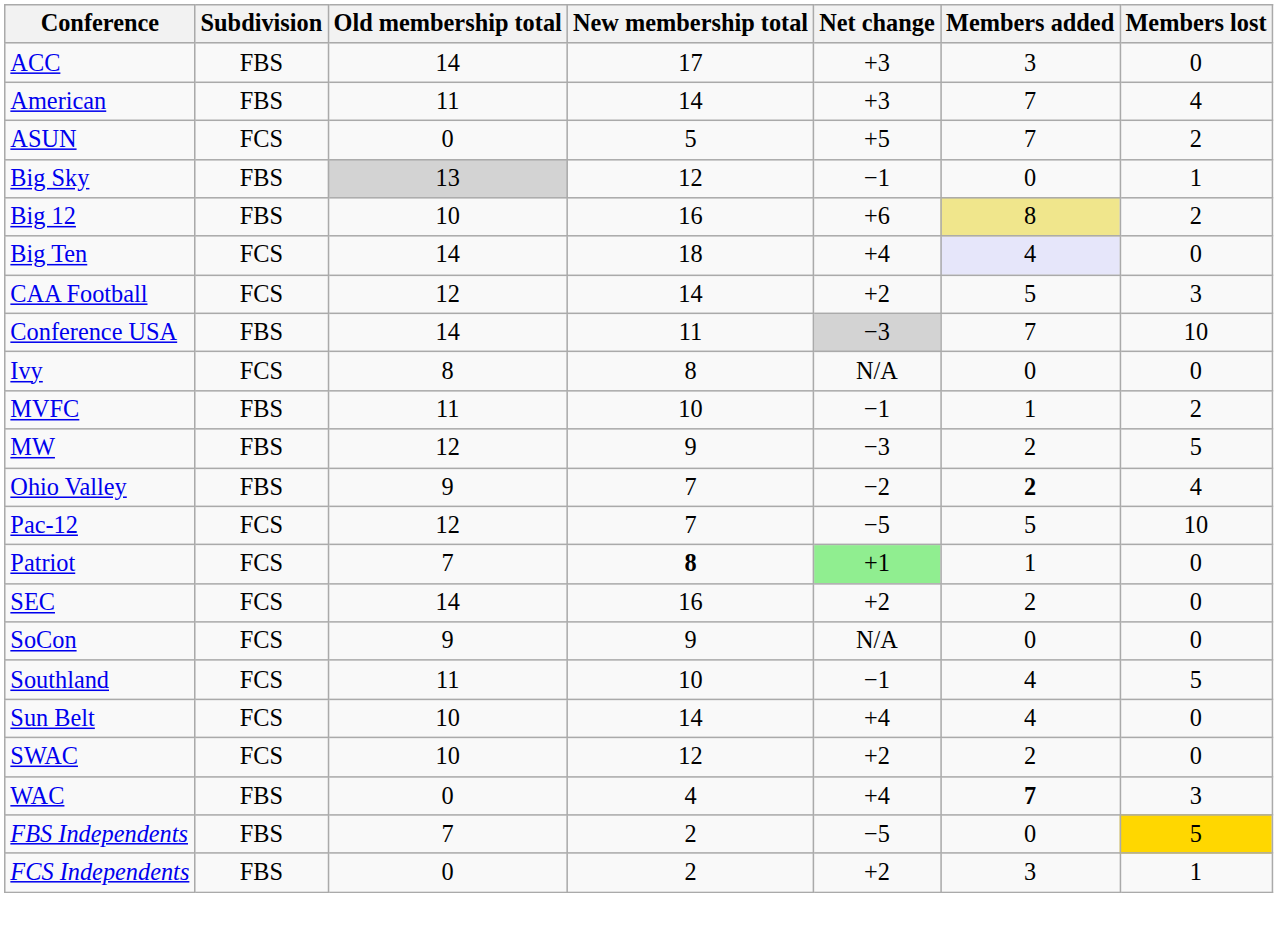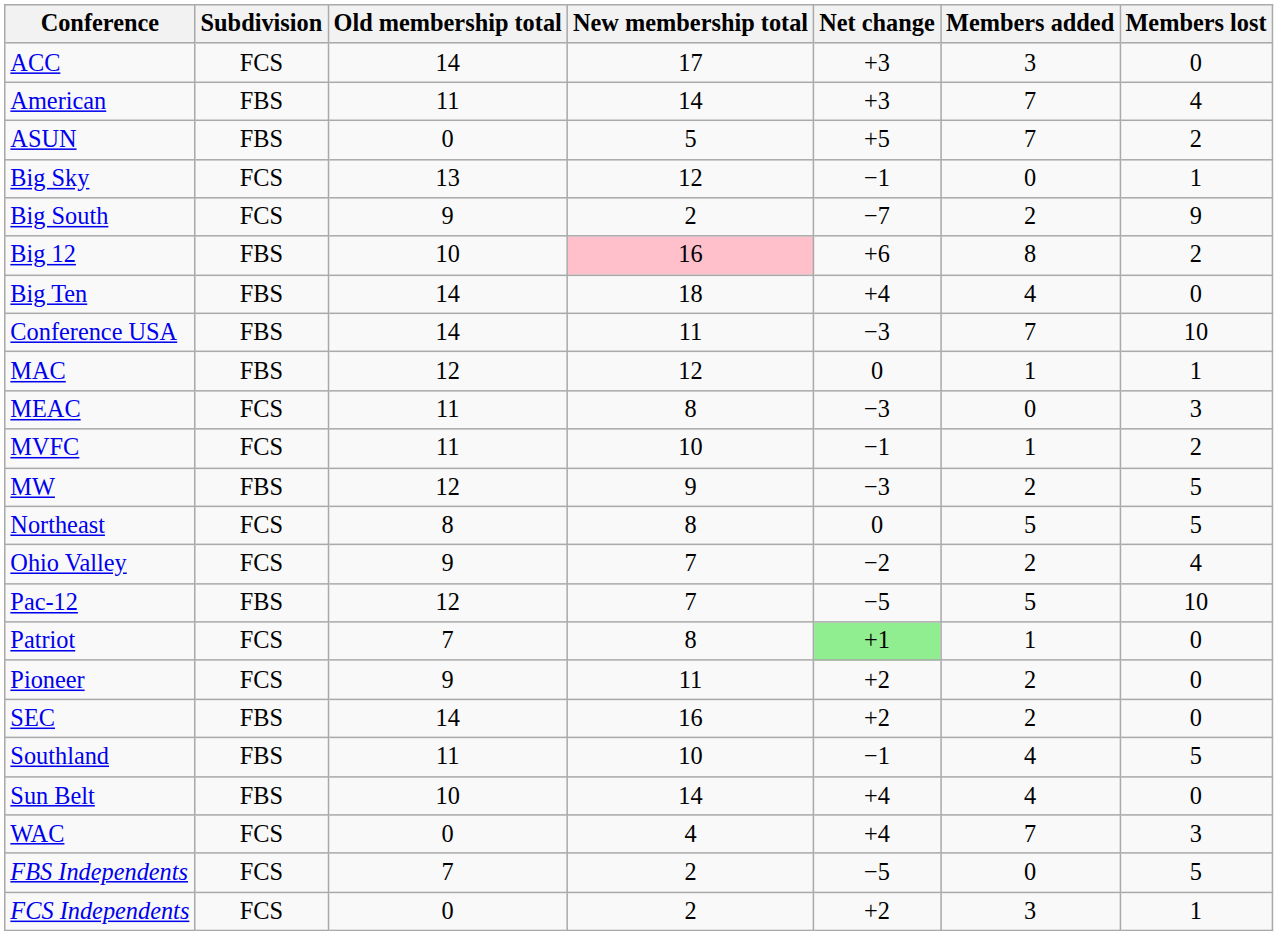 <table class="wikitable sortable" style="text-align: center;">
 <tr>
 <th>Conference</th>
 <th>Subdivision</th>
 <th>Old membership total</th>
 <th>New membership total</th>
 <th>Net change</th>
 <th>Members added</th>
 <th>Members lost</th>
 </tr>
 <tr>
 <td style="text-align: left;"><a href='#'>ACC</a></td>
-<td>FBS</td>
+<td>FCS</td>
 <td>14</td>
 <td>17</td>
 <td>+3</td>
 <td>3</td>
 <td>0</td>
 </tr>
 <tr>
 <td style="text-align: left;"><a href='#'>American</a></td>
 <td>FBS</td>
 <td>11</td>
 <td>14</td>
 <td>+3</td>
 <td>7</td>
 <td>4</td>
 </tr>
 <tr>
 <td style="text-align: left;"><a href='#'>ASUN</a></td>
-<td>FCS</td>
+<td>FBS</td>
 <td>0</td>
 <td>5</td>
 <td>+5</td>
 <td>7</td>
 <td>2</td>
 </tr>
 <tr>
 <td style="text-align: left;"><a href='#'>Big Sky</a></td>
-<td>FBS</td>
-<td style="background: lightgrey;">13</td>
+<td>FCS</td>
+<td>13</td>
 <td>12</td>
 <td>−1</td>
 <td>0</td>
 <td>1</td>
 </tr>
 <tr>
+<td style="text-align: left;"><a href='#'>Big South</a></td>
+<td>FCS</td>
+<td>9</td>
+<td>2</td>
+<td>−7</td>
+<td>2</td>
+<td>9</td>
+</tr>
+<tr>
 <td style="text-align: left;"><a href='#'>Big 12</a></td>
 <td>FBS</td>
 <td>10</td>
-<td>16</td>
+<td style="background: pink;">16</td>
 <td>+6</td>
-<td style="background: khaki;">8</td>
+<td>8</td>
 <td>2</td>
 </tr>
 <tr>
 <td style="text-align: left;"><a href='#'>Big Ten</a></td>
-<td>FCS</td>
+<td>FBS</td>
 <td>14</td>
 <td>18</td>
 <td>+4</td>
-<td style="background: lavender;">4</td>
+<td>4</td>
 <td>0</td>
-</tr>
-<tr>
-<td style="text-align: left;"><a href='#'>CAA Football</a></td>
-<td>FCS</td>
-<td>12</td>
-<td>14</td>
-<td>+2</td>
-<td>5</td>
-<td>3</td>
 </tr>
 <tr>
 <td style="text-align: left;"><a href='#'>Conference USA</a></td>
 <td>FBS</td>
 <td>14</td>
 <td>11</td>
-<td style="background: lightgrey;">−3</td>
+<td>−3</td>
 <td>7</td>
 <td>10</td>
 </tr>
 <tr>
-<td style="text-align: left;"><a href='#'>Ivy</a></td>
+<td style="text-align: left;"><a href='#'>MAC</a></td>
+<td>FBS</td>
+<td>12</td>
+<td>12</td>
+<td>0</td>
+<td>1</td>
+<td>1</td>
+</tr>
+<tr>
+<td style="text-align: left;"><a href='#'>MEAC</a></td>
 <td>FCS</td>
+<td>11</td>
 <td>8</td>
-<td>8</td>
-<td>N/A</td>
+<td>−3</td>
 <td>0</td>
-<td>0</td>
+<td>3</td>
 </tr>
 <tr>
 <td style="text-align: left;"><a href='#'>MVFC</a></td>
-<td>FBS</td>
+<td>FCS</td>
 <td>11</td>
 <td>10</td>
 <td>−1</td>
 <td>1</td>
 <td>2</td>
 </tr>
 <tr>
 <td style="text-align: left;"><a href='#'>MW</a></td>
 <td>FBS</td>
 <td>12</td>
 <td>9</td>
 <td>−3</td>
 <td>2</td>
 <td>5</td>
 </tr>
 <tr>
+<td style="text-align: left;"><a href='#'>Northeast</a></td>
+<td>FCS</td>
+<td>8</td>
+<td>8</td>
+<td>0</td>
+<td>5</td>
+<td>5</td>
+</tr>
+<tr>
 <td style="text-align: left;"><a href='#'>Ohio Valley</a></td>
-<td>FBS</td>
+<td>FCS</td>
 <td>9</td>
 <td>7</td>
 <td>−2</td>
-<td><strong>2</strong></td>
+<td>2</td>
 <td>4</td>
 </tr>
 <tr>
 <td style="text-align: left;"><a href='#'>Pac-12</a></td>
-<td>FCS</td>
+<td>FBS</td>
 <td>12</td>
 <td>7</td>
 <td>−5</td>
 <td>5</td>
 <td>10</td>
 </tr>
 <tr>
 <td style="text-align: left;"><a href='#'>Patriot</a></td>
 <td>FCS</td>
 <td>7</td>
-<td><strong>8</strong></td>
+<td>8</td>
 <td style="background: lightgreen;">+1</td>
 <td>1</td>
 <td>0</td>
 </tr>
 <tr>
+<td style="text-align: left;"><a href='#'>Pioneer</a></td>
+<td>FCS</td>
+<td>9</td>
+<td>11</td>
+<td>+2</td>
+<td>2</td>
+<td>0</td>
+</tr>
+<tr>
 <td style="text-align: left;"><a href='#'>SEC</a></td>
-<td>FCS</td>
+<td>FBS</td>
 <td>14</td>
 <td>16</td>
 <td>+2</td>
 <td>2</td>
 <td>0</td>
 </tr>
 <tr>
-<td style="text-align: left;"><a href='#'>SoCon</a></td>
-<td>FCS</td>
-<td>9</td>
-<td>9</td>
-<td>N/A</td>
-<td>0</td>
-<td>0</td>
-</tr>
-<tr>
 <td style="text-align: left;"><a href='#'>Southland</a></td>
-<td>FCS</td>
+<td>FBS</td>
 <td>11</td>
 <td>10</td>
 <td>−1</td>
 <td>4</td>
 <td>5</td>
 </tr>
 <tr>
 <td style="text-align: left;"><a href='#'>Sun Belt</a></td>
-<td>FCS</td>
+<td>FBS</td>
 <td>10</td>
 <td>14</td>
 <td>+4</td>
 <td>4</td>
 <td>0</td>
 </tr>
 <tr>
-<td style="text-align: left;"><a href='#'>SWAC</a></td>
+<td style="text-align: left;"><a href='#'>WAC</a></td>
 <td>FCS</td>
-<td>10</td>
-<td>12</td>
-<td>+2</td>
-<td>2</td>
-<td>0</td>
-</tr>
-<tr>
-<td style="text-align: left;"><a href='#'>WAC</a></td>
-<td>FBS</td>
 <td>0</td>
 <td>4</td>
 <td>+4</td>
-<td><strong>7</strong></td>
+<td>7</td>
 <td>3</td>
 </tr>
 <tr>
 <td style="text-align: left;"><em><a href='#'>FBS Independents</a></em></td>
-<td>FBS</td>
+<td>FCS</td>
 <td>7</td>
 <td>2</td>
 <td>−5</td>
 <td>0</td>
-<td style="background: gold;">5</td>
+<td>5</td>
 </tr>
 <tr>
 <td style="text-align: left;"><em><a href='#'>FCS Independents</a></em></td>
-<td>FBS</td>
+<td>FCS</td>
 <td>0</td>
 <td>2</td>
 <td>+2</td>
 <td>3</td>
 <td>1</td>
 </tr>
 </table>
